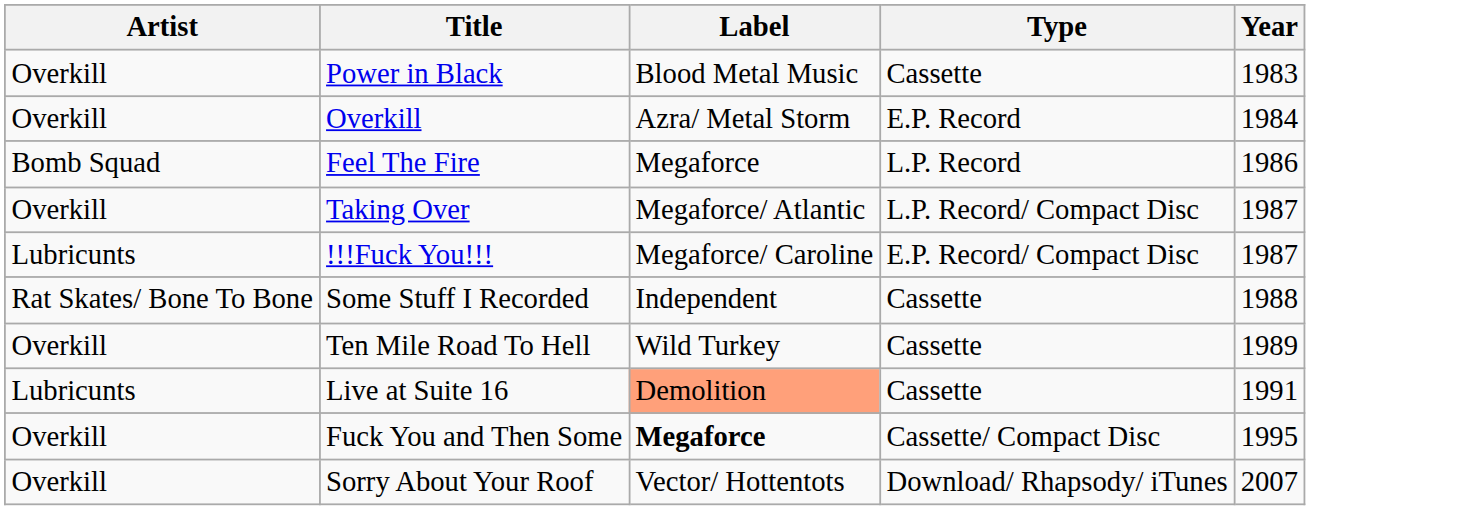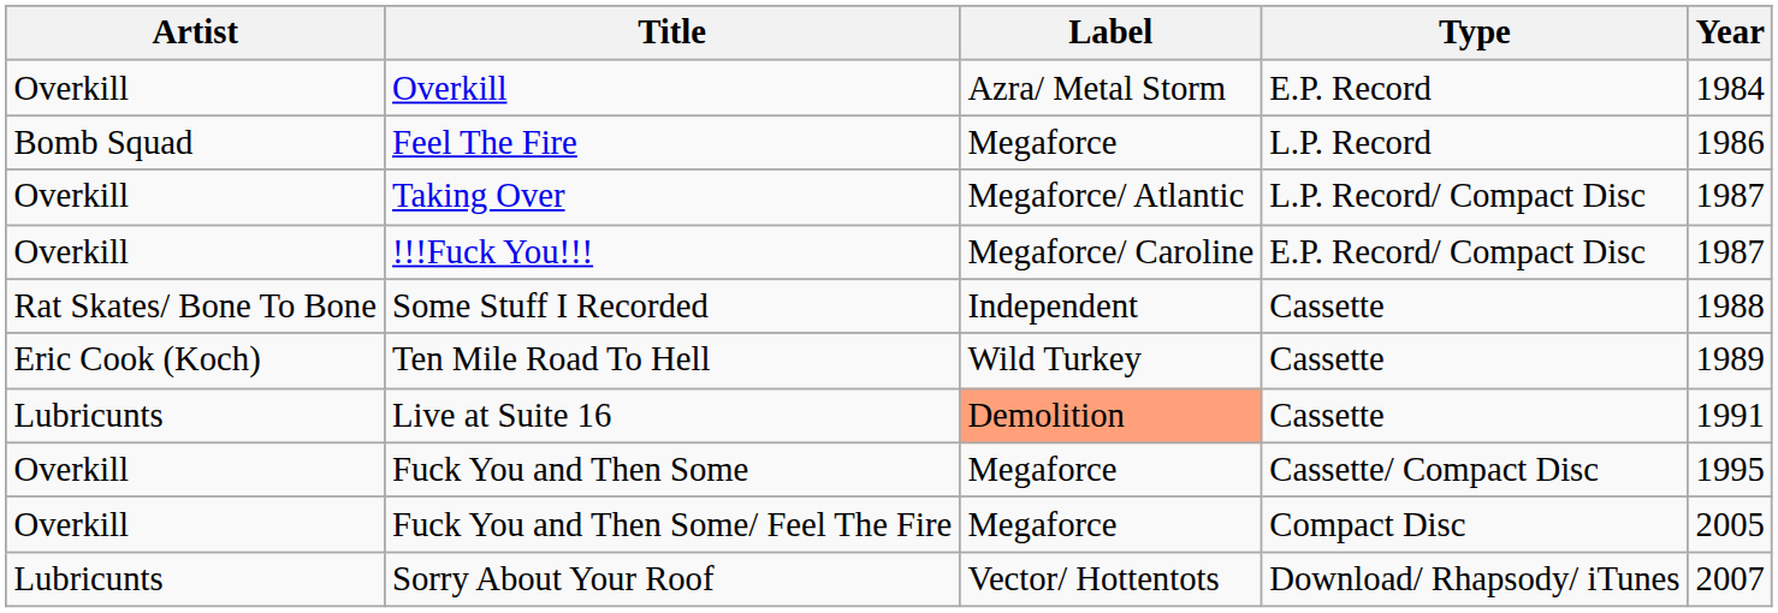 <table class="wikitable">
 <tr>
 <th>Artist</th>
 <th>Title</th>
 <th>Label</th>
 <th>Type</th>
 <th>Year</th>
-</tr>
-<tr>
-<td>Overkill</td>
-<td><a href='#'>Power in Black</a></td>
-<td>Blood Metal Music</td>
-<td>Cassette</td>
-<td>1983</td>
 </tr>
 <tr>
 <td>Overkill</td>
 <td><a href='#'>Overkill</a></td>
 <td>Azra/ Metal Storm</td>
 <td>E.P. Record</td>
 <td>1984</td>
 </tr>
 <tr>
 <td>Bomb Squad</td>
 <td><a href='#'>Feel The Fire</a></td>
 <td>Megaforce</td>
 <td>L.P. Record</td>
 <td>1986</td>
 </tr>
 <tr>
 <td>Overkill</td>
 <td><a href='#'>Taking Over</a></td>
 <td>Megaforce/ Atlantic</td>
 <td>L.P. Record/ Compact Disc</td>
 <td>1987</td>
 </tr>
 <tr>
-<td>Lubricunts</td>
+<td>Overkill</td>
 <td><a href='#'>!!!Fuck You!!!</a></td>
 <td>Megaforce/ Caroline</td>
 <td>E.P. Record/ Compact Disc</td>
 <td>1987</td>
 </tr>
 <tr>
 <td>Rat Skates/ Bone To Bone</td>
 <td>Some Stuff I Recorded</td>
 <td>Independent</td>
 <td>Cassette</td>
 <td>1988</td>
 </tr>
 <tr>
-<td>Overkill</td>
+<td>Eric Cook (Koch)</td>
 <td>Ten Mile Road To Hell</td>
 <td>Wild Turkey</td>
 <td>Cassette</td>
 <td>1989</td>
 </tr>
 <tr>
 <td>Lubricunts</td>
 <td>Live at Suite 16</td>
 <td style="background: lightsalmon;">Demolition</td>
 <td>Cassette</td>
 <td>1991</td>
 </tr>
 <tr>
 <td>Overkill</td>
 <td>Fuck You and Then Some</td>
-<td><strong>Megaforce</strong></td>
+<td>Megaforce</td>
 <td>Cassette/ Compact Disc</td>
 <td>1995</td>
 </tr>
 <tr>
 <td>Overkill</td>
+<td>Fuck You and Then Some/ Feel The Fire</td>
+<td>Megaforce</td>
+<td>Compact Disc</td>
+<td>2005</td>
+</tr>
+<tr>
+<td>Lubricunts</td>
 <td>Sorry About Your Roof</td>
 <td>Vector/ Hottentots</td>
 <td>Download/ Rhapsody/ iTunes</td>
 <td>2007</td>
 </tr>
 </table>
